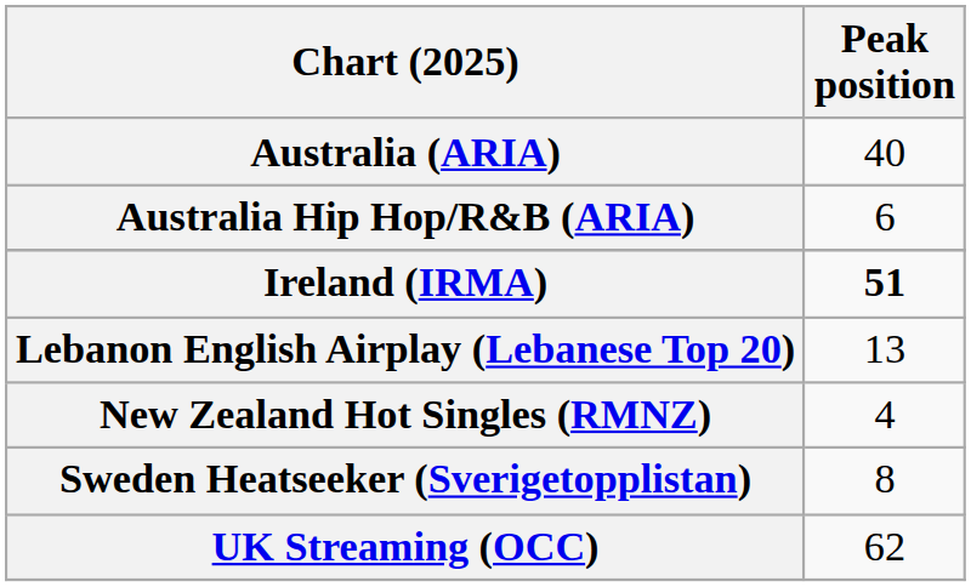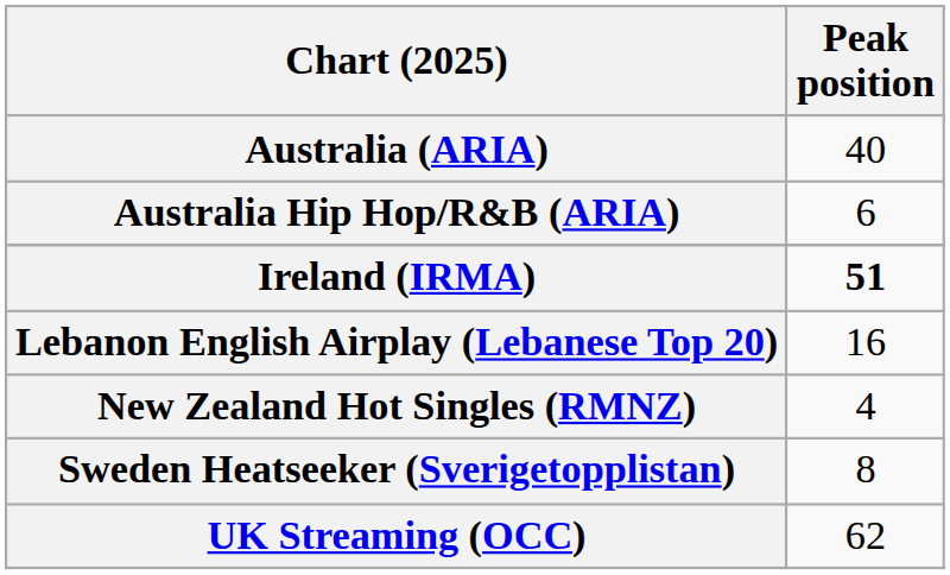 <table class="wikitable plainrowheaders sortable" style="text-align:center">
 <tr>
 <th scope="col">Chart (2025)</th>
 <th scope="col">Peak<br>position</th>
 </tr>
 <tr>
 <th scope="row">Australia (<a href='#'>ARIA</a>)</th>
 <td>40</td>
 </tr>
 <tr>
 <th scope="row">Australia Hip Hop/R&B (<a href='#'>ARIA</a>)</th>
 <td>6</td>
 </tr>
 <tr>
 </tr>
 <tr>
 </tr>
 <tr>
 <th scope="row">Ireland (<a href='#'>IRMA</a>)</th>
 <td><strong>51</strong></td>
 </tr>
 <tr>
 <th scope="row">Lebanon English Airplay (<a href='#'>Lebanese Top 20</a>)</th>
-<td>13</td>
+<td>16</td>
 </tr>
 <tr>
 <th scope="row">New Zealand Hot Singles (<a href='#'>RMNZ</a>)</th>
 <td>4</td>
 </tr>
 <tr>
 <th scope="row">Sweden Heatseeker (<a href='#'>Sverigetopplistan</a>)</th>
 <td>8</td>
 </tr>
 <tr>
 <th scope="row"><a href='#'>UK Streaming</a> (<a href='#'>OCC</a>)</th>
 <td>62</td>
 </tr>
 <tr>
 </tr>
 </table>
